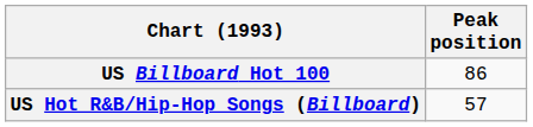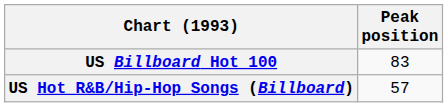 <table class="wikitable sortable plainrowheaders" style="text-align:center">
 <tr>
 <th scope="col">Chart (1993)</th>
 <th scope="col">Peak<br>position</th>
 </tr>
 <tr>
 <th scope="row">US <a href='#'><em>Billboard</em> Hot 100</a></th>
-<td>86</td>
+<td>83</td>
 </tr>
 <tr>
 <th scope="row">US <a href='#'>Hot R&B/Hip-Hop Songs</a> (<em><a href='#'>Billboard</a></em>)</th>
 <td>57</td>
 </tr>
 </table>
